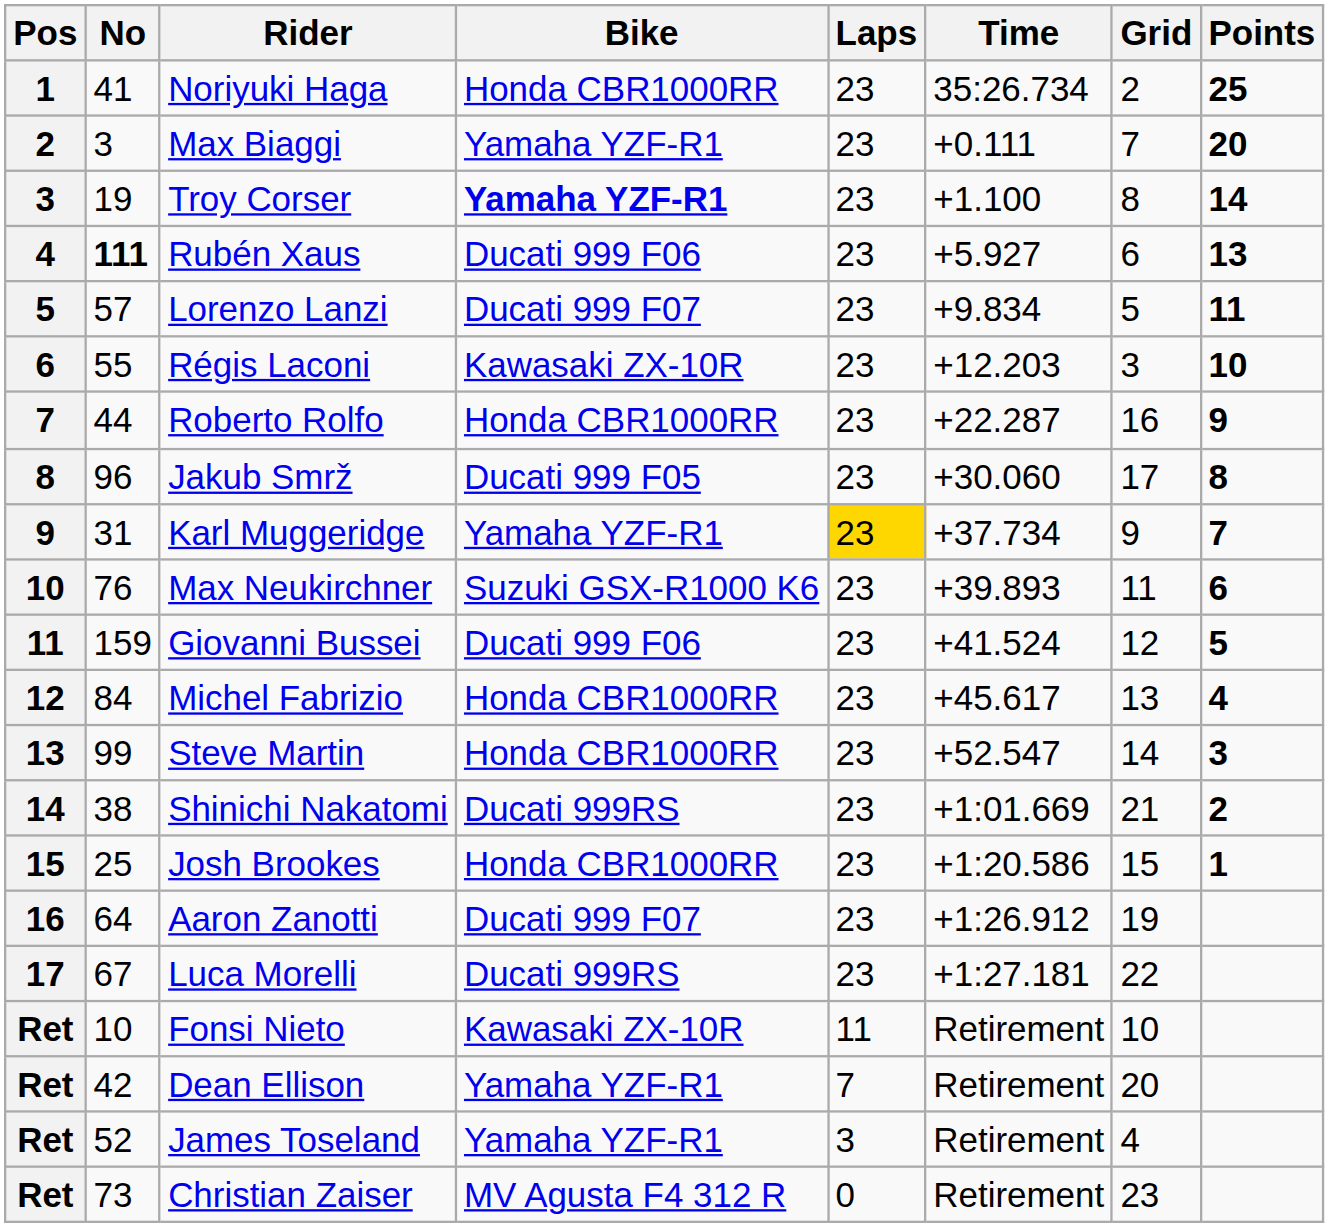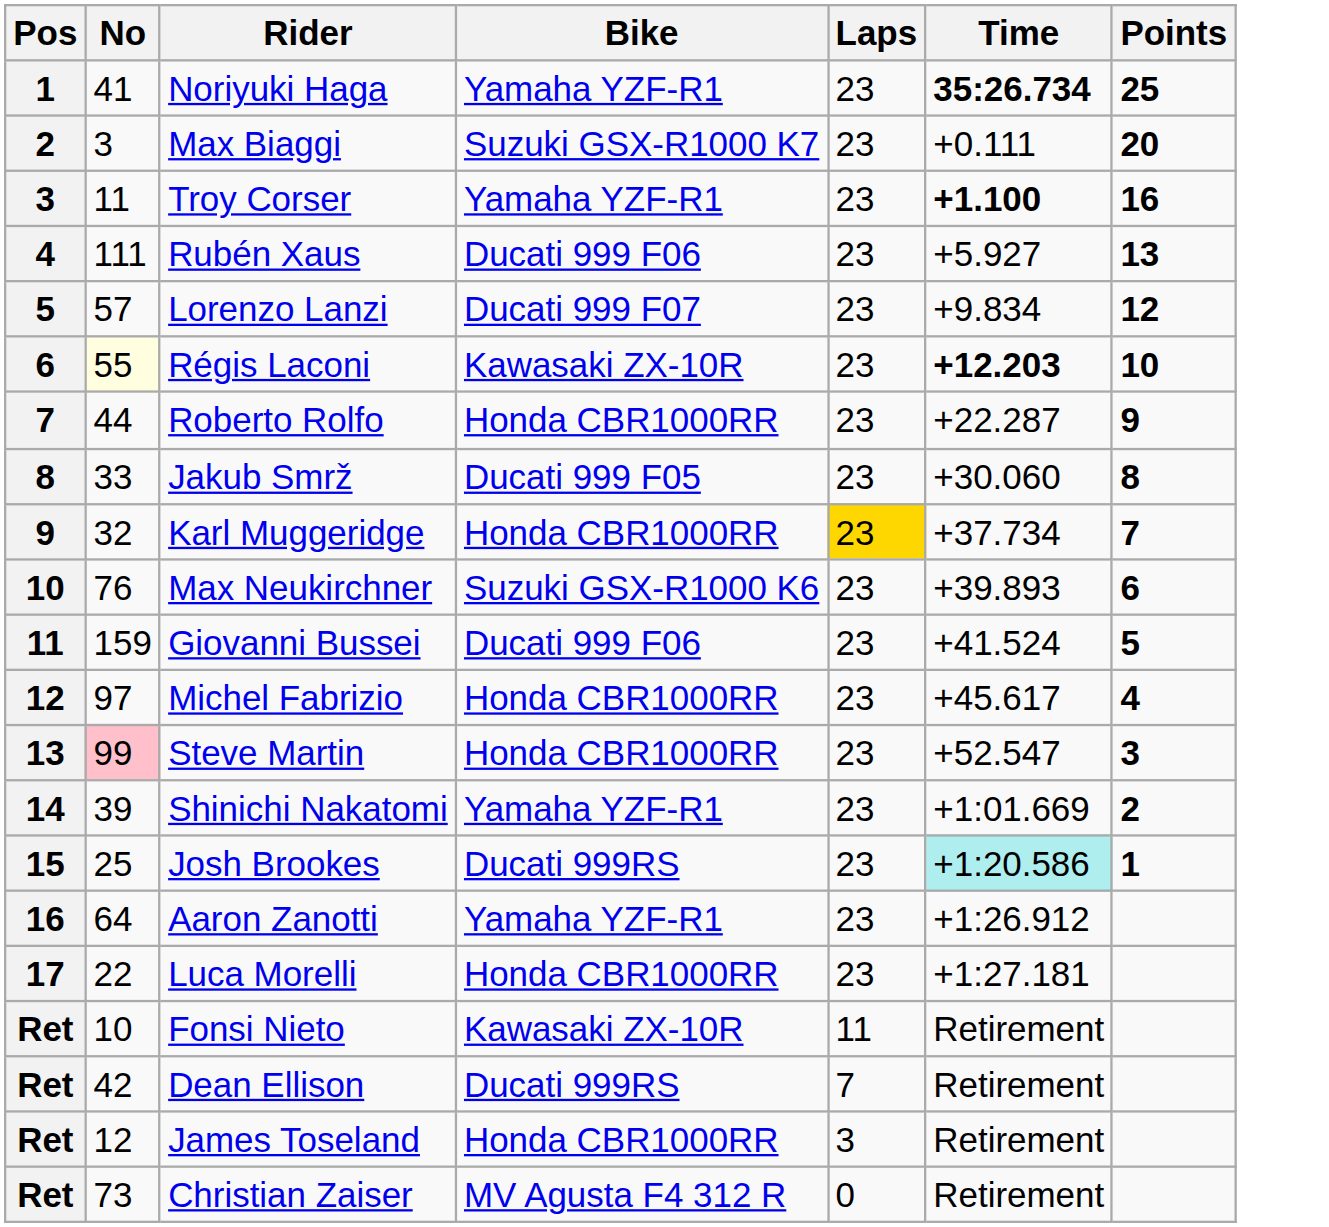 <table class="wikitable" style="font-size: 95%;">
 <tr>
 <th>Pos</th>
 <th>No</th>
 <th>Rider</th>
 <th>Bike</th>
 <th>Laps</th>
 <th>Time</th>
-<th>Grid</th>
 <th>Points</th>
 </tr>
 <tr>
 <th>1</th>
 <td>41</td>
 <td> <a href='#'>Noriyuki Haga</a></td>
-<td><a href='#'>Honda CBR1000RR</a></td>
+<td><a href='#'>Yamaha YZF-R1</a></td>
 <td>23</td>
-<td>35:26.734</td>
-<td>2</td>
+<td><strong>35:26.734</strong></td>
 <td><strong>25</strong></td>
 </tr>
 <tr>
 <th>2</th>
 <td>3</td>
 <td> <a href='#'>Max Biaggi</a></td>
-<td><a href='#'>Yamaha YZF-R1</a></td>
+<td><a href='#'>Suzuki GSX-R1000 K7</a></td>
 <td>23</td>
 <td>+0.111</td>
-<td>7</td>
 <td><strong>20</strong></td>
 </tr>
 <tr>
 <th>3</th>
-<td>19</td>
+<td>11</td>
 <td> <a href='#'>Troy Corser</a></td>
-<td><strong><a href='#'>Yamaha YZF-R1</a></strong></td>
+<td><a href='#'>Yamaha YZF-R1</a></td>
 <td>23</td>
-<td>+1.100</td>
-<td>8</td>
-<td><strong>14</strong></td>
+<td><strong>+1.100</strong></td>
+<td><strong>16</strong></td>
 </tr>
 <tr>
 <th>4</th>
-<td><strong>111</strong></td>
+<td>111</td>
 <td> <a href='#'>Rubén Xaus</a></td>
 <td><a href='#'>Ducati 999 F06</a></td>
 <td>23</td>
 <td>+5.927</td>
-<td>6</td>
 <td><strong>13</strong></td>
 </tr>
 <tr>
 <th>5</th>
 <td>57</td>
 <td> <a href='#'>Lorenzo Lanzi</a></td>
 <td><a href='#'>Ducati 999 F07</a></td>
 <td>23</td>
 <td>+9.834</td>
-<td>5</td>
-<td><strong>11</strong></td>
+<td><strong>12</strong></td>
 </tr>
 <tr>
 <th>6</th>
-<td>55</td>
+<td style="background: lightyellow;">55</td>
 <td> <a href='#'>Régis Laconi</a></td>
 <td><a href='#'>Kawasaki ZX-10R</a></td>
 <td>23</td>
-<td>+12.203</td>
-<td>3</td>
+<td><strong>+12.203</strong></td>
 <td><strong>10</strong></td>
 </tr>
 <tr>
 <th>7</th>
 <td>44</td>
 <td> <a href='#'>Roberto Rolfo</a></td>
 <td><a href='#'>Honda CBR1000RR</a></td>
 <td>23</td>
 <td>+22.287</td>
-<td>16</td>
 <td><strong>9</strong></td>
 </tr>
 <tr>
 <th>8</th>
-<td>96</td>
+<td>33</td>
 <td> <a href='#'>Jakub Smrž</a></td>
 <td><a href='#'>Ducati 999 F05</a></td>
 <td>23</td>
 <td>+30.060</td>
-<td>17</td>
 <td><strong>8</strong></td>
 </tr>
 <tr>
 <th>9</th>
-<td>31</td>
+<td>32</td>
 <td> <a href='#'>Karl Muggeridge</a></td>
-<td><a href='#'>Yamaha YZF-R1</a></td>
+<td><a href='#'>Honda CBR1000RR</a></td>
 <td style="background: gold;">23</td>
 <td>+37.734</td>
-<td>9</td>
 <td><strong>7</strong></td>
 </tr>
 <tr>
 <th>10</th>
 <td>76</td>
 <td> <a href='#'>Max Neukirchner</a></td>
 <td><a href='#'>Suzuki GSX-R1000 K6</a></td>
 <td>23</td>
 <td>+39.893</td>
-<td>11</td>
 <td><strong>6</strong></td>
 </tr>
 <tr>
 <th>11</th>
 <td>159</td>
 <td> <a href='#'>Giovanni Bussei</a></td>
 <td><a href='#'>Ducati 999 F06</a></td>
 <td>23</td>
 <td>+41.524</td>
-<td>12</td>
 <td><strong>5</strong></td>
 </tr>
 <tr>
 <th>12</th>
-<td>84</td>
+<td>97</td>
 <td> <a href='#'>Michel Fabrizio</a></td>
 <td><a href='#'>Honda CBR1000RR</a></td>
 <td>23</td>
 <td>+45.617</td>
-<td>13</td>
 <td><strong>4</strong></td>
 </tr>
 <tr>
 <th>13</th>
-<td>99</td>
+<td style="background: pink;">99</td>
 <td> <a href='#'>Steve Martin</a></td>
 <td><a href='#'>Honda CBR1000RR</a></td>
 <td>23</td>
 <td>+52.547</td>
-<td>14</td>
 <td><strong>3</strong></td>
 </tr>
 <tr>
 <th>14</th>
-<td>38</td>
+<td>39</td>
 <td> <a href='#'>Shinichi Nakatomi</a></td>
-<td><a href='#'>Ducati 999RS</a></td>
+<td><a href='#'>Yamaha YZF-R1</a></td>
 <td>23</td>
 <td>+1:01.669</td>
-<td>21</td>
 <td><strong>2</strong></td>
 </tr>
 <tr>
 <th>15</th>
 <td>25</td>
 <td> <a href='#'>Josh Brookes</a></td>
-<td><a href='#'>Honda CBR1000RR</a></td>
+<td><a href='#'>Ducati 999RS</a></td>
 <td>23</td>
-<td>+1:20.586</td>
-<td>15</td>
+<td style="background: paleturquoise;">+1:20.586</td>
 <td><strong>1</strong></td>
 </tr>
 <tr>
 <th>16</th>
 <td>64</td>
 <td> <a href='#'>Aaron Zanotti</a></td>
-<td><a href='#'>Ducati 999 F07</a></td>
+<td><a href='#'>Yamaha YZF-R1</a></td>
 <td>23</td>
 <td>+1:26.912</td>
-<td>19</td>
 <td></td>
 </tr>
 <tr>
 <th>17</th>
-<td>67</td>
+<td>22</td>
 <td> <a href='#'>Luca Morelli</a></td>
-<td><a href='#'>Ducati 999RS</a></td>
+<td><a href='#'>Honda CBR1000RR</a></td>
 <td>23</td>
 <td>+1:27.181</td>
-<td>22</td>
 <td></td>
 </tr>
 <tr>
 <th>Ret</th>
 <td>10</td>
 <td> <a href='#'>Fonsi Nieto</a></td>
 <td><a href='#'>Kawasaki ZX-10R</a></td>
 <td>11</td>
 <td>Retirement</td>
-<td>10</td>
 <td></td>
 </tr>
 <tr>
 <th>Ret</th>
 <td>42</td>
 <td> <a href='#'>Dean Ellison</a></td>
-<td><a href='#'>Yamaha YZF-R1</a></td>
+<td><a href='#'>Ducati 999RS</a></td>
 <td>7</td>
 <td>Retirement</td>
-<td>20</td>
 <td></td>
 </tr>
 <tr>
 <th>Ret</th>
-<td>52</td>
+<td>12</td>
 <td> <a href='#'>James Toseland</a></td>
-<td><a href='#'>Yamaha YZF-R1</a></td>
+<td><a href='#'>Honda CBR1000RR</a></td>
 <td>3</td>
 <td>Retirement</td>
-<td>4</td>
 <td></td>
 </tr>
 <tr>
 <th>Ret</th>
 <td>73</td>
 <td> <a href='#'>Christian Zaiser</a></td>
 <td><a href='#'>MV Agusta F4 312 R</a></td>
 <td>0</td>
 <td>Retirement</td>
-<td>23</td>
 <td></td>
 </tr>
 </table>
